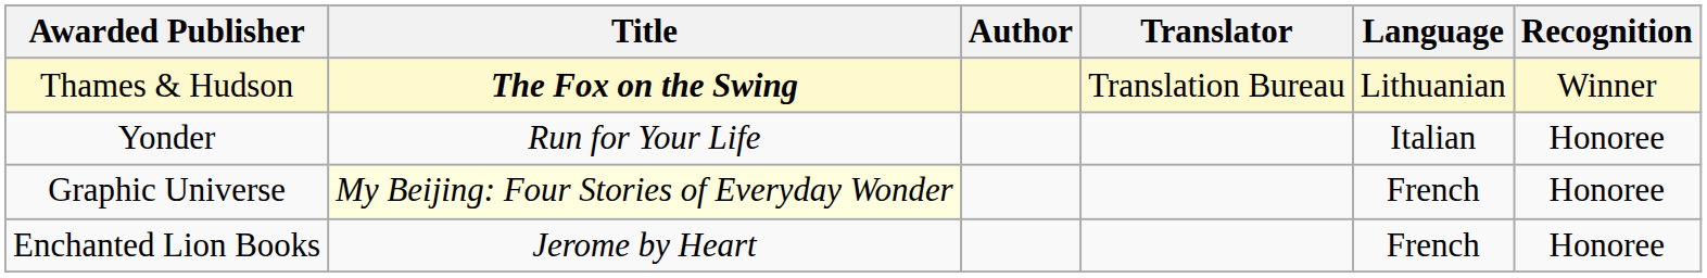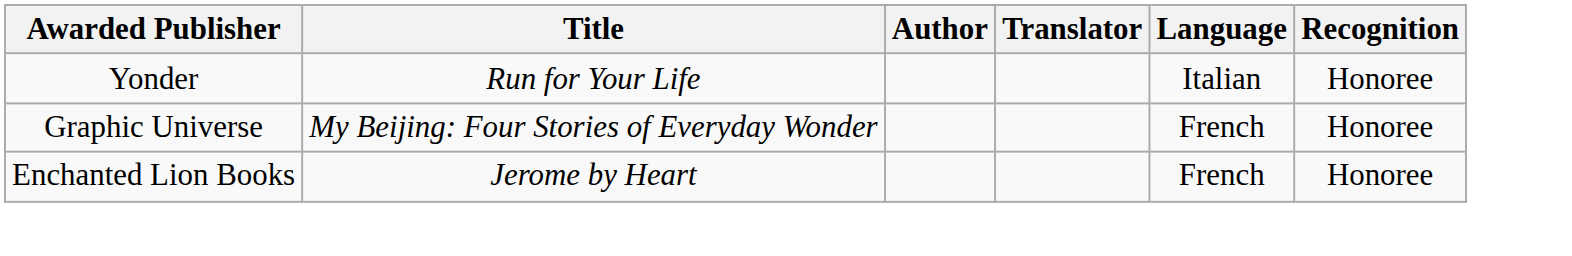 <table class="sortable wikitable" style="text-align: center">
 <tr>
 <th>Awarded Publisher</th>
 <th>Title</th>
 <th>Author</th>
 <th>Translator</th>
 <th>Language</th>
 <th>Recognition</th>
-</tr>
-<tr style="background:LemonChiffon; color:black">
-<td>Thames & Hudson</td>
-<td><strong><em>The Fox on the Swing</em></strong></td>
-<td></td>
-<td>Translation Bureau</td>
-<td> Lithuanian</td>
-<td>Winner</td>
 </tr>
 <tr>
 <td>Yonder</td>
 <td><em>Run for Your Life</em></td>
 <td></td>
 <td></td>
 <td> Italian</td>
 <td>Honoree</td>
 </tr>
 <tr>
 <td>Graphic Universe</td>
-<td style="background: lightyellow;"><em>My Beijing: Four Stories of Everyday Wonder</em></td>
+<td><em>My Beijing: Four Stories of Everyday Wonder</em></td>
 <td></td>
 <td></td>
 <td> French</td>
 <td>Honoree</td>
 </tr>
 <tr>
 <td>Enchanted Lion Books</td>
 <td><em>Jerome by Heart</em></td>
 <td></td>
 <td></td>
 <td> French</td>
 <td>Honoree</td>
 </tr>
 </table>
